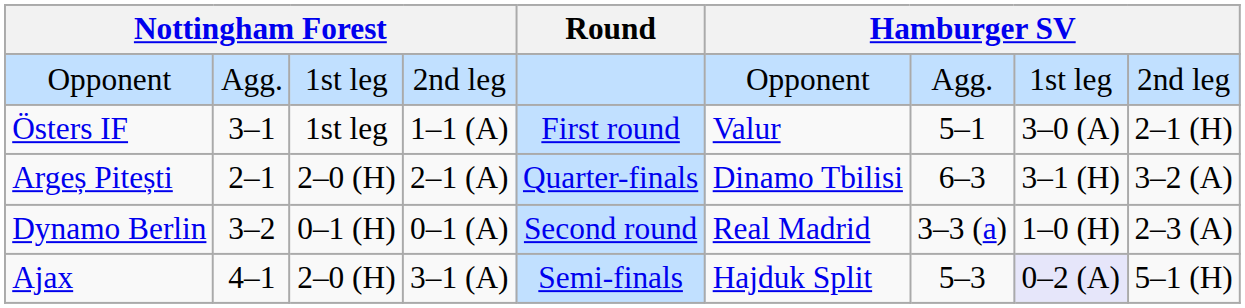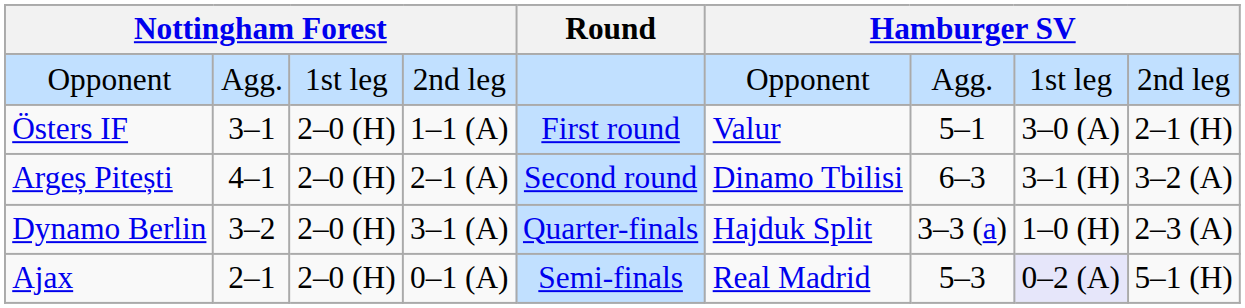 <table class="wikitable" style="text-align:center">
 <tr>
 <th colspan=4><a href='#'>Nottingham Forest</a></th>
 <th>Round</th>
 <th colspan=4><a href='#'>Hamburger SV</a></th>
 </tr>
 <tr style="background:#c1e0ff">
 <td>Opponent</td>
 <td>Agg.</td>
 <td>1st leg</td>
 <td>2nd leg</td>
 <td></td>
 <td>Opponent</td>
 <td>Agg.</td>
 <td>1st leg</td>
 <td>2nd leg</td>
 </tr>
 <tr>
 <td align=left> <a href='#'>Östers IF</a></td>
 <td>3–1</td>
-<td>1st leg</td>
+<td>2–0 (H)</td>
 <td>1–1 (A)</td>
 <td style="background:#c1e0ff;"><a href='#'>First round</a></td>
 <td align=left> <a href='#'>Valur</a></td>
 <td>5–1</td>
 <td>3–0 (A)</td>
 <td>2–1 (H)</td>
 </tr>
 <tr>
 <td align=left> <a href='#'>Argeș Pitești</a></td>
-<td>2–1</td>
+<td>4–1</td>
 <td>2–0 (H)</td>
 <td>2–1 (A)</td>
-<td style="background:#c1e0ff;"><a href='#'>Quarter-finals</a></td>
+<td style="background:#c1e0ff;"><a href='#'>Second round</a></td>
 <td align=left> <a href='#'>Dinamo Tbilisi</a></td>
 <td>6–3</td>
 <td>3–1 (H)</td>
 <td>3–2 (A)</td>
 </tr>
 <tr>
 <td align=left> <a href='#'>Dynamo Berlin</a></td>
 <td>3–2</td>
-<td>0–1 (H)</td>
-<td>0–1 (A)</td>
-<td style="background:#c1e0ff;"><a href='#'>Second round</a></td>
-<td align=left> <a href='#'>Real Madrid</a></td>
+<td>2–0 (H)</td>
+<td>3–1 (A)</td>
+<td style="background:#c1e0ff;"><a href='#'>Quarter-finals</a></td>
+<td align=left> <a href='#'>Hajduk Split</a></td>
 <td>3–3 (<a href='#'>a</a>)</td>
 <td>1–0 (H)</td>
 <td>2–3 (A)</td>
 </tr>
 <tr>
 <td align=left> <a href='#'>Ajax</a></td>
-<td>4–1</td>
+<td>2–1</td>
 <td>2–0 (H)</td>
-<td>3–1 (A)</td>
+<td>0–1 (A)</td>
 <td style="background:#c1e0ff;"><a href='#'>Semi-finals</a></td>
-<td align=left> <a href='#'>Hajduk Split</a></td>
+<td align=left> <a href='#'>Real Madrid</a></td>
 <td>5–3</td>
 <td style="background: lavender;">0–2 (A)</td>
 <td>5–1 (H)</td>
 </tr>
 </table>
